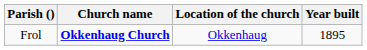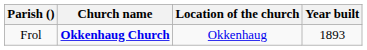 <table class="wikitable" style="text-align:center">
 <tr>
 <th>Parish ()</th>
 <th>Church name</th>
 <th>Location of the church</th>
 <th>Year built</th>
 </tr>
 <tr>
 <td rowspan="1">Frol</td>
 <td><strong><a href='#'>Okkenhaug Church</a></strong></td>
 <td><a href='#'>Okkenhaug</a></td>
-<td>1895</td>
+<td>1893</td>
 </tr>
 </table>
